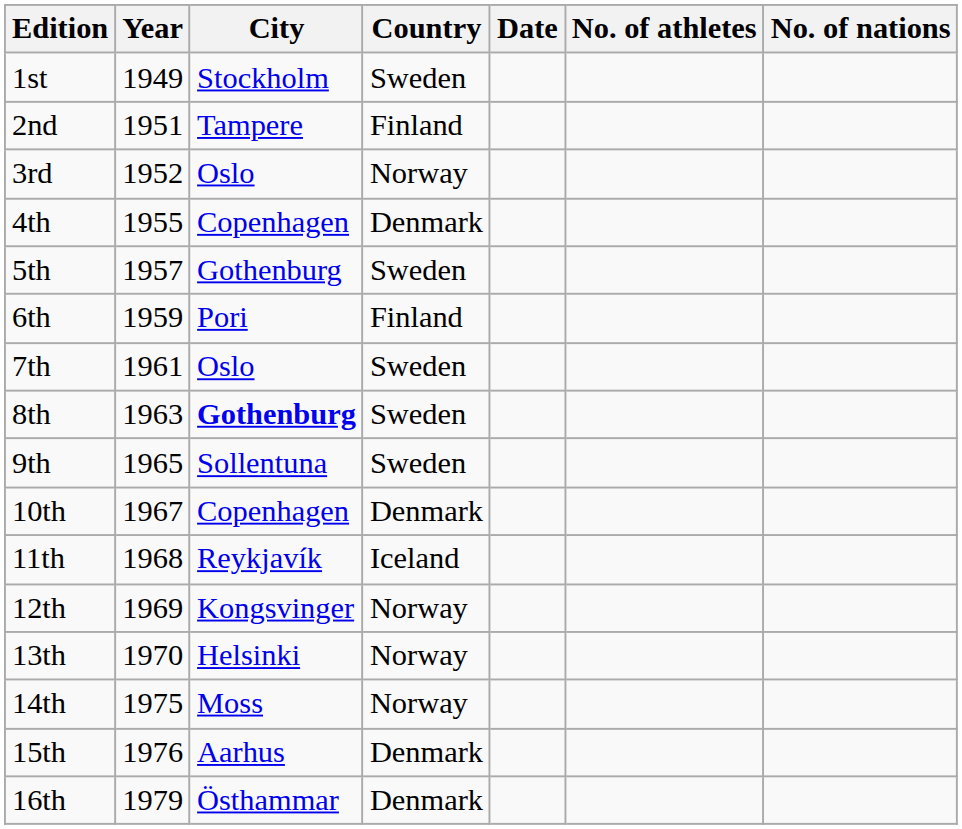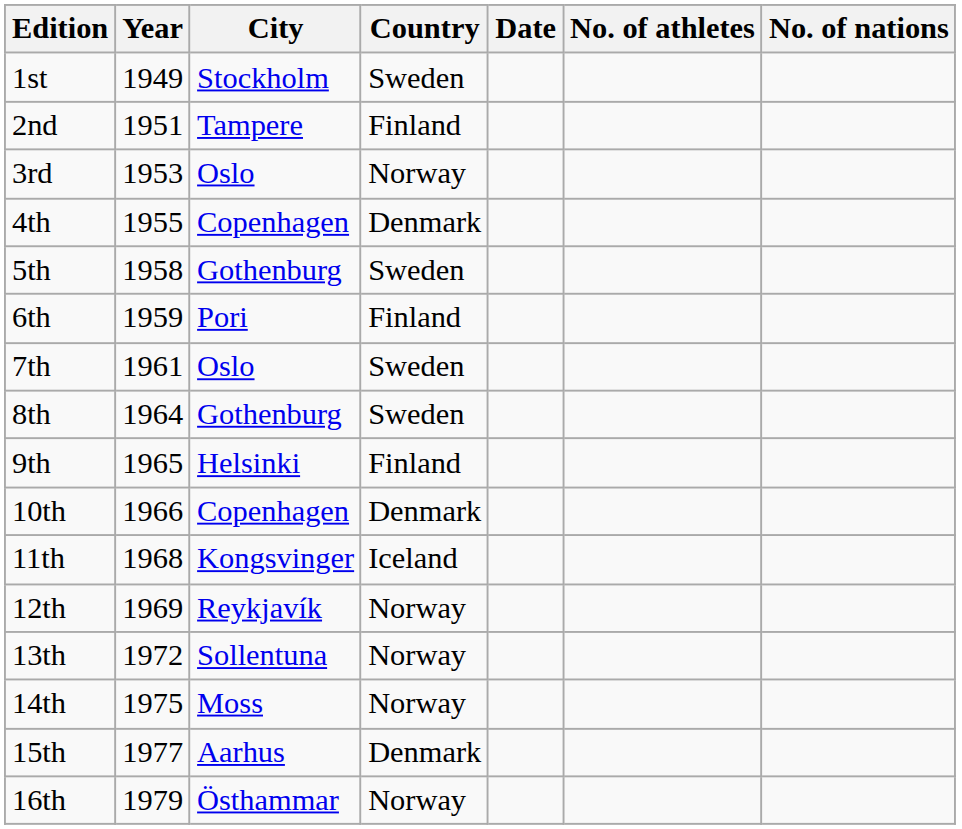 <table class="wikitable">
 <tr>
 <th>Edition</th>
 <th>Year</th>
 <th>City</th>
 <th>Country</th>
 <th>Date</th>
 <th>No. of athletes</th>
 <th>No. of nations</th>
 </tr>
 <tr>
 <td>1st</td>
 <td>1949</td>
 <td><a href='#'>Stockholm</a></td>
 <td>Sweden</td>
 <td></td>
 <td></td>
 <td></td>
 </tr>
 <tr>
 <td>2nd</td>
 <td>1951</td>
 <td><a href='#'>Tampere</a></td>
 <td>Finland</td>
 <td></td>
 <td></td>
 <td></td>
 </tr>
 <tr>
 <td>3rd</td>
-<td>1952</td>
+<td>1953</td>
 <td><a href='#'>Oslo</a></td>
 <td>Norway</td>
 <td></td>
 <td></td>
 <td></td>
 </tr>
 <tr>
 <td>4th</td>
 <td>1955</td>
 <td><a href='#'>Copenhagen</a></td>
 <td>Denmark</td>
 <td></td>
 <td></td>
 <td></td>
 </tr>
 <tr>
 <td>5th</td>
-<td>1957</td>
+<td>1958</td>
 <td><a href='#'>Gothenburg</a></td>
 <td>Sweden</td>
 <td></td>
 <td></td>
 <td></td>
 </tr>
 <tr>
 <td>6th</td>
 <td>1959</td>
 <td><a href='#'>Pori</a></td>
 <td>Finland</td>
 <td></td>
 <td></td>
 <td></td>
 </tr>
 <tr>
 <td>7th</td>
 <td>1961</td>
 <td><a href='#'>Oslo</a></td>
 <td>Sweden</td>
 <td></td>
 <td></td>
 <td></td>
 </tr>
 <tr>
 <td>8th</td>
-<td>1963</td>
-<td><strong><a href='#'>Gothenburg</a></strong></td>
+<td>1964</td>
+<td><a href='#'>Gothenburg</a></td>
 <td>Sweden</td>
 <td></td>
 <td></td>
 <td></td>
 </tr>
 <tr>
 <td>9th</td>
 <td>1965</td>
-<td><a href='#'>Sollentuna</a></td>
-<td>Sweden</td>
+<td><a href='#'>Helsinki</a></td>
+<td>Finland</td>
 <td></td>
 <td></td>
 <td></td>
 </tr>
 <tr>
 <td>10th</td>
-<td>1967</td>
+<td>1966</td>
 <td><a href='#'>Copenhagen</a></td>
 <td>Denmark</td>
 <td></td>
 <td></td>
 <td></td>
 </tr>
 <tr>
 <td>11th</td>
 <td>1968</td>
-<td><a href='#'>Reykjavík</a></td>
+<td><a href='#'>Kongsvinger</a></td>
 <td>Iceland</td>
 <td></td>
 <td></td>
 <td></td>
 </tr>
 <tr>
 <td>12th</td>
 <td>1969</td>
-<td><a href='#'>Kongsvinger</a></td>
+<td><a href='#'>Reykjavík</a></td>
 <td>Norway</td>
 <td></td>
 <td></td>
 <td></td>
 </tr>
 <tr>
 <td>13th</td>
-<td>1970</td>
-<td><a href='#'>Helsinki</a></td>
+<td>1972</td>
+<td><a href='#'>Sollentuna</a></td>
 <td>Norway</td>
 <td></td>
 <td></td>
 <td></td>
 </tr>
 <tr>
 <td>14th</td>
 <td>1975</td>
 <td><a href='#'>Moss</a></td>
 <td>Norway</td>
 <td></td>
 <td></td>
 <td></td>
 </tr>
 <tr>
 <td>15th</td>
-<td>1976</td>
+<td>1977</td>
 <td><a href='#'>Aarhus</a></td>
 <td>Denmark</td>
 <td></td>
 <td></td>
 <td></td>
 </tr>
 <tr>
 <td>16th</td>
 <td>1979</td>
 <td><a href='#'>Östhammar</a></td>
-<td>Denmark</td>
+<td>Norway</td>
 <td></td>
 <td></td>
 <td></td>
 </tr>
 </table>
